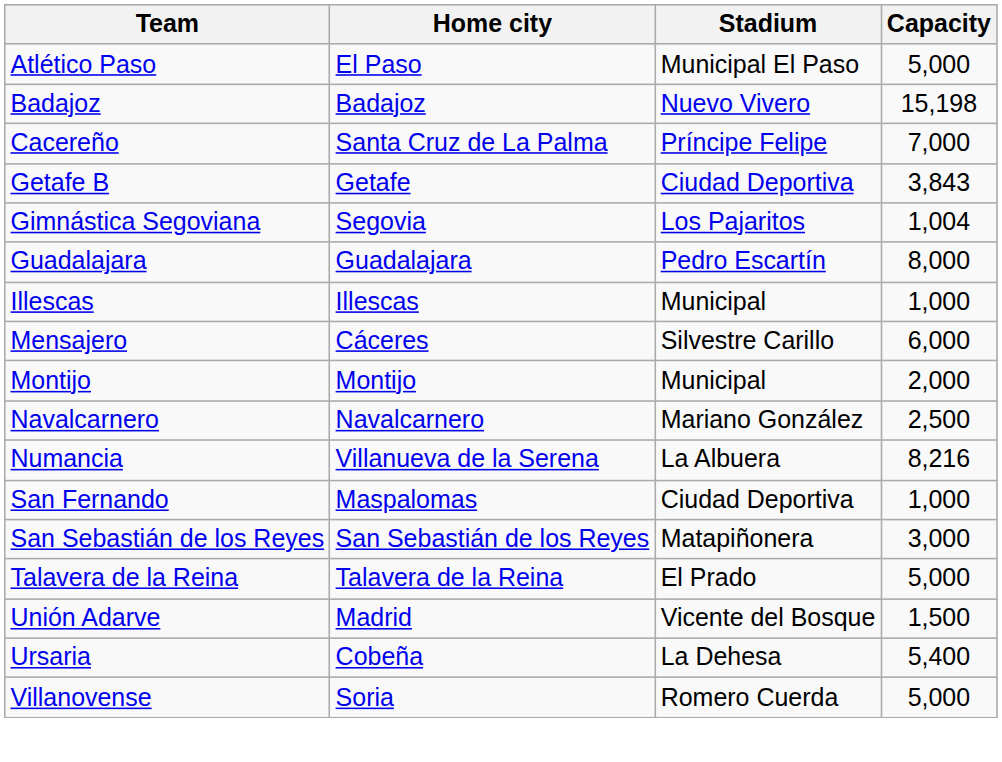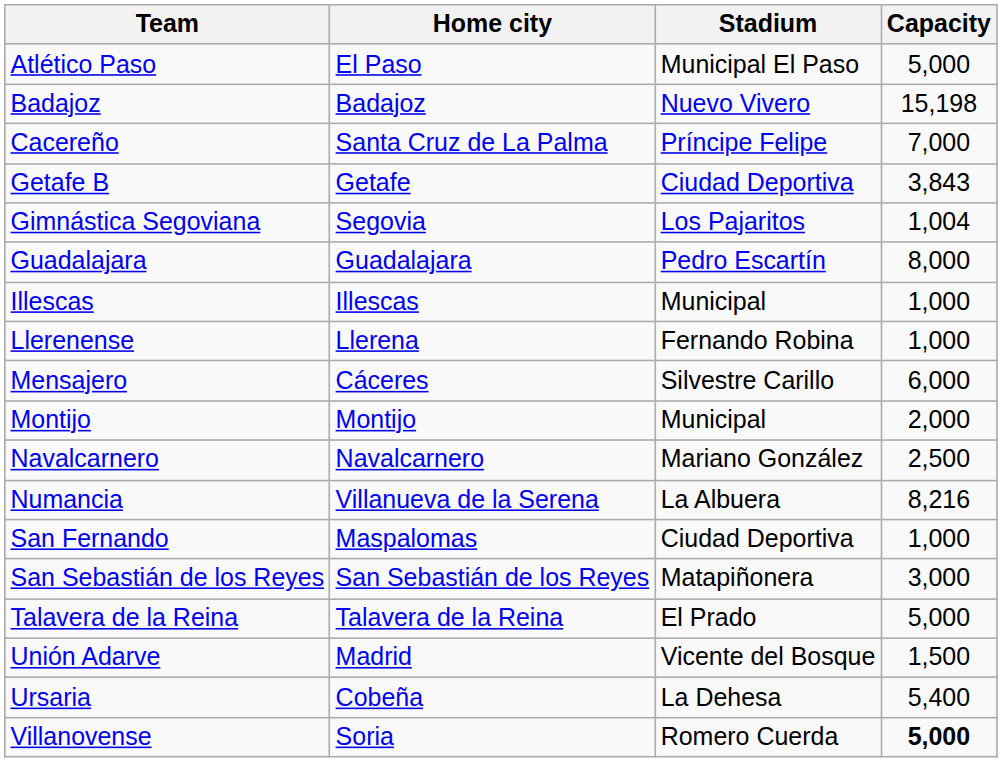 <table class="wikitable sortable">
 <tr>
 <th>Team</th>
 <th>Home city</th>
 <th>Stadium</th>
 <th>Capacity</th>
 </tr>
 <tr>
 <td><a href='#'>Atlético Paso</a></td>
 <td><a href='#'>El Paso</a></td>
 <td>Municipal El Paso</td>
 <td align=center>5,000</td>
 </tr>
 <tr>
 <td><a href='#'>Badajoz</a></td>
 <td><a href='#'>Badajoz</a></td>
 <td><a href='#'>Nuevo Vivero</a></td>
 <td align=center>15,198</td>
 </tr>
 <tr>
 <td><a href='#'>Cacereño</a></td>
 <td><a href='#'>Santa Cruz de La Palma</a></td>
 <td><a href='#'>Príncipe Felipe</a></td>
 <td align=center>7,000</td>
 </tr>
 <tr>
 <td><a href='#'>Getafe B</a></td>
 <td><a href='#'>Getafe</a></td>
 <td><a href='#'>Ciudad Deportiva</a></td>
 <td align=center>3,843</td>
 </tr>
 <tr>
 <td><a href='#'>Gimnástica Segoviana</a></td>
 <td><a href='#'>Segovia</a></td>
 <td><a href='#'>Los Pajaritos</a></td>
 <td align=center>1,004</td>
 </tr>
 <tr>
 <td><a href='#'>Guadalajara</a></td>
 <td><a href='#'>Guadalajara</a></td>
 <td><a href='#'>Pedro Escartín</a></td>
 <td align=center>8,000</td>
 </tr>
 <tr>
 <td><a href='#'>Illescas</a></td>
 <td><a href='#'>Illescas</a></td>
 <td>Municipal</td>
+<td align=center>1,000</td>
+</tr>
+<tr>
+<td><a href='#'>Llerenense</a></td>
+<td><a href='#'>Llerena</a></td>
+<td>Fernando Robina</td>
 <td align=center>1,000</td>
 </tr>
 <tr>
 <td><a href='#'>Mensajero</a></td>
 <td><a href='#'>Cáceres</a></td>
 <td>Silvestre Carillo</td>
 <td align=center>6,000</td>
 </tr>
 <tr>
 <td><a href='#'>Montijo</a></td>
 <td><a href='#'>Montijo</a></td>
 <td>Municipal</td>
 <td align=center>2,000</td>
 </tr>
 <tr>
 <td><a href='#'>Navalcarnero</a></td>
 <td><a href='#'>Navalcarnero</a></td>
 <td>Mariano González</td>
 <td align=center>2,500</td>
 </tr>
 <tr>
 <td><a href='#'>Numancia</a></td>
 <td><a href='#'>Villanueva de la Serena</a></td>
 <td>La Albuera</td>
 <td align=center>8,216</td>
 </tr>
 <tr>
 <td><a href='#'>San Fernando</a></td>
 <td><a href='#'>Maspalomas</a></td>
 <td>Ciudad Deportiva</td>
 <td align=center>1,000</td>
 </tr>
 <tr>
 <td><a href='#'>San Sebastián de los Reyes</a></td>
 <td><a href='#'>San Sebastián de los Reyes</a></td>
 <td>Matapiñonera</td>
 <td align=center>3,000</td>
 </tr>
 <tr>
 <td><a href='#'>Talavera de la Reina</a></td>
 <td><a href='#'>Talavera de la Reina</a></td>
 <td>El Prado</td>
 <td align="center">5,000</td>
 </tr>
 <tr>
 <td><a href='#'>Unión Adarve</a></td>
 <td><a href='#'>Madrid</a></td>
 <td>Vicente del Bosque</td>
 <td align=center>1,500</td>
 </tr>
 <tr>
 <td><a href='#'>Ursaria</a></td>
 <td><a href='#'>Cobeña</a></td>
 <td>La Dehesa</td>
 <td align=center>5,400</td>
 </tr>
 <tr>
 <td><a href='#'>Villanovense</a></td>
 <td><a href='#'>Soria</a></td>
 <td>Romero Cuerda</td>
-<td align=center>5,000</td>
+<td align=center><strong>5,000</strong></td>
 </tr>
 </table>
